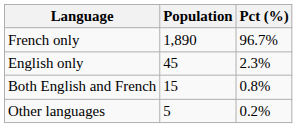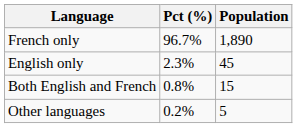 <table class="wikitable">
 <tr>
 <th>Language</th>
+<th>Pct (%)</th>
 <th>Population</th>
-<th>Pct (%)</th>
 </tr>
 <tr>
 <td>French only</td>
+<td>96.7%</td>
 <td>1,890</td>
-<td>96.7%</td>
 </tr>
 <tr>
 <td>English only</td>
+<td>2.3%</td>
 <td>45</td>
-<td>2.3%</td>
 </tr>
 <tr>
 <td>Both English and French</td>
+<td>0.8%</td>
 <td>15</td>
-<td>0.8%</td>
 </tr>
 <tr>
 <td>Other languages</td>
+<td>0.2%</td>
 <td>5</td>
-<td>0.2%</td>
 </tr>
 </table>
